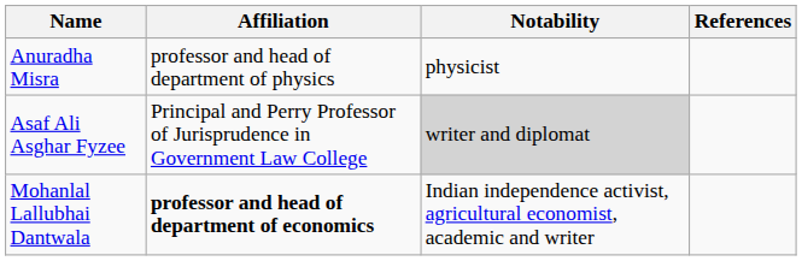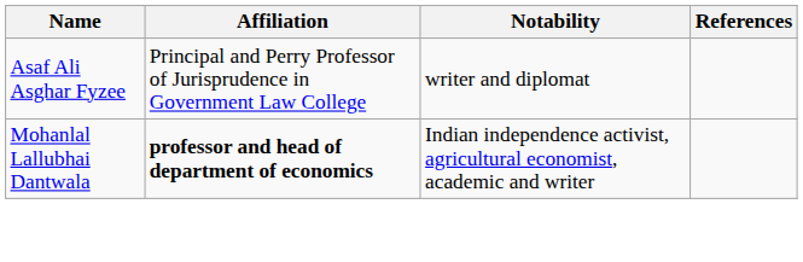 <table class="wikitable">
 <tr>
 <th>Name</th>
 <th>Affiliation</th>
 <th>Notability</th>
 <th>References</th>
 </tr>
 <tr>
-<td><a href='#'>Anuradha Misra</a></td>
-<td>professor and head of department of physics</td>
-<td>physicist</td>
-<td></td>
-</tr>
-<tr>
 <td><a href='#'>Asaf Ali Asghar Fyzee</a></td>
 <td>Principal and Perry Professor of Jurisprudence in <a href='#'>Government Law College</a></td>
-<td style="background: lightgrey;">writer and diplomat</td>
+<td>writer and diplomat</td>
 <td></td>
 </tr>
 <tr>
 <td><a href='#'>Mohanlal Lallubhai Dantwala</a></td>
 <td><strong>professor and head of department of economics</strong></td>
 <td>Indian independence activist, <a href='#'>agricultural economist</a>, academic and writer</td>
 <td></td>
 </tr>
 </table>
